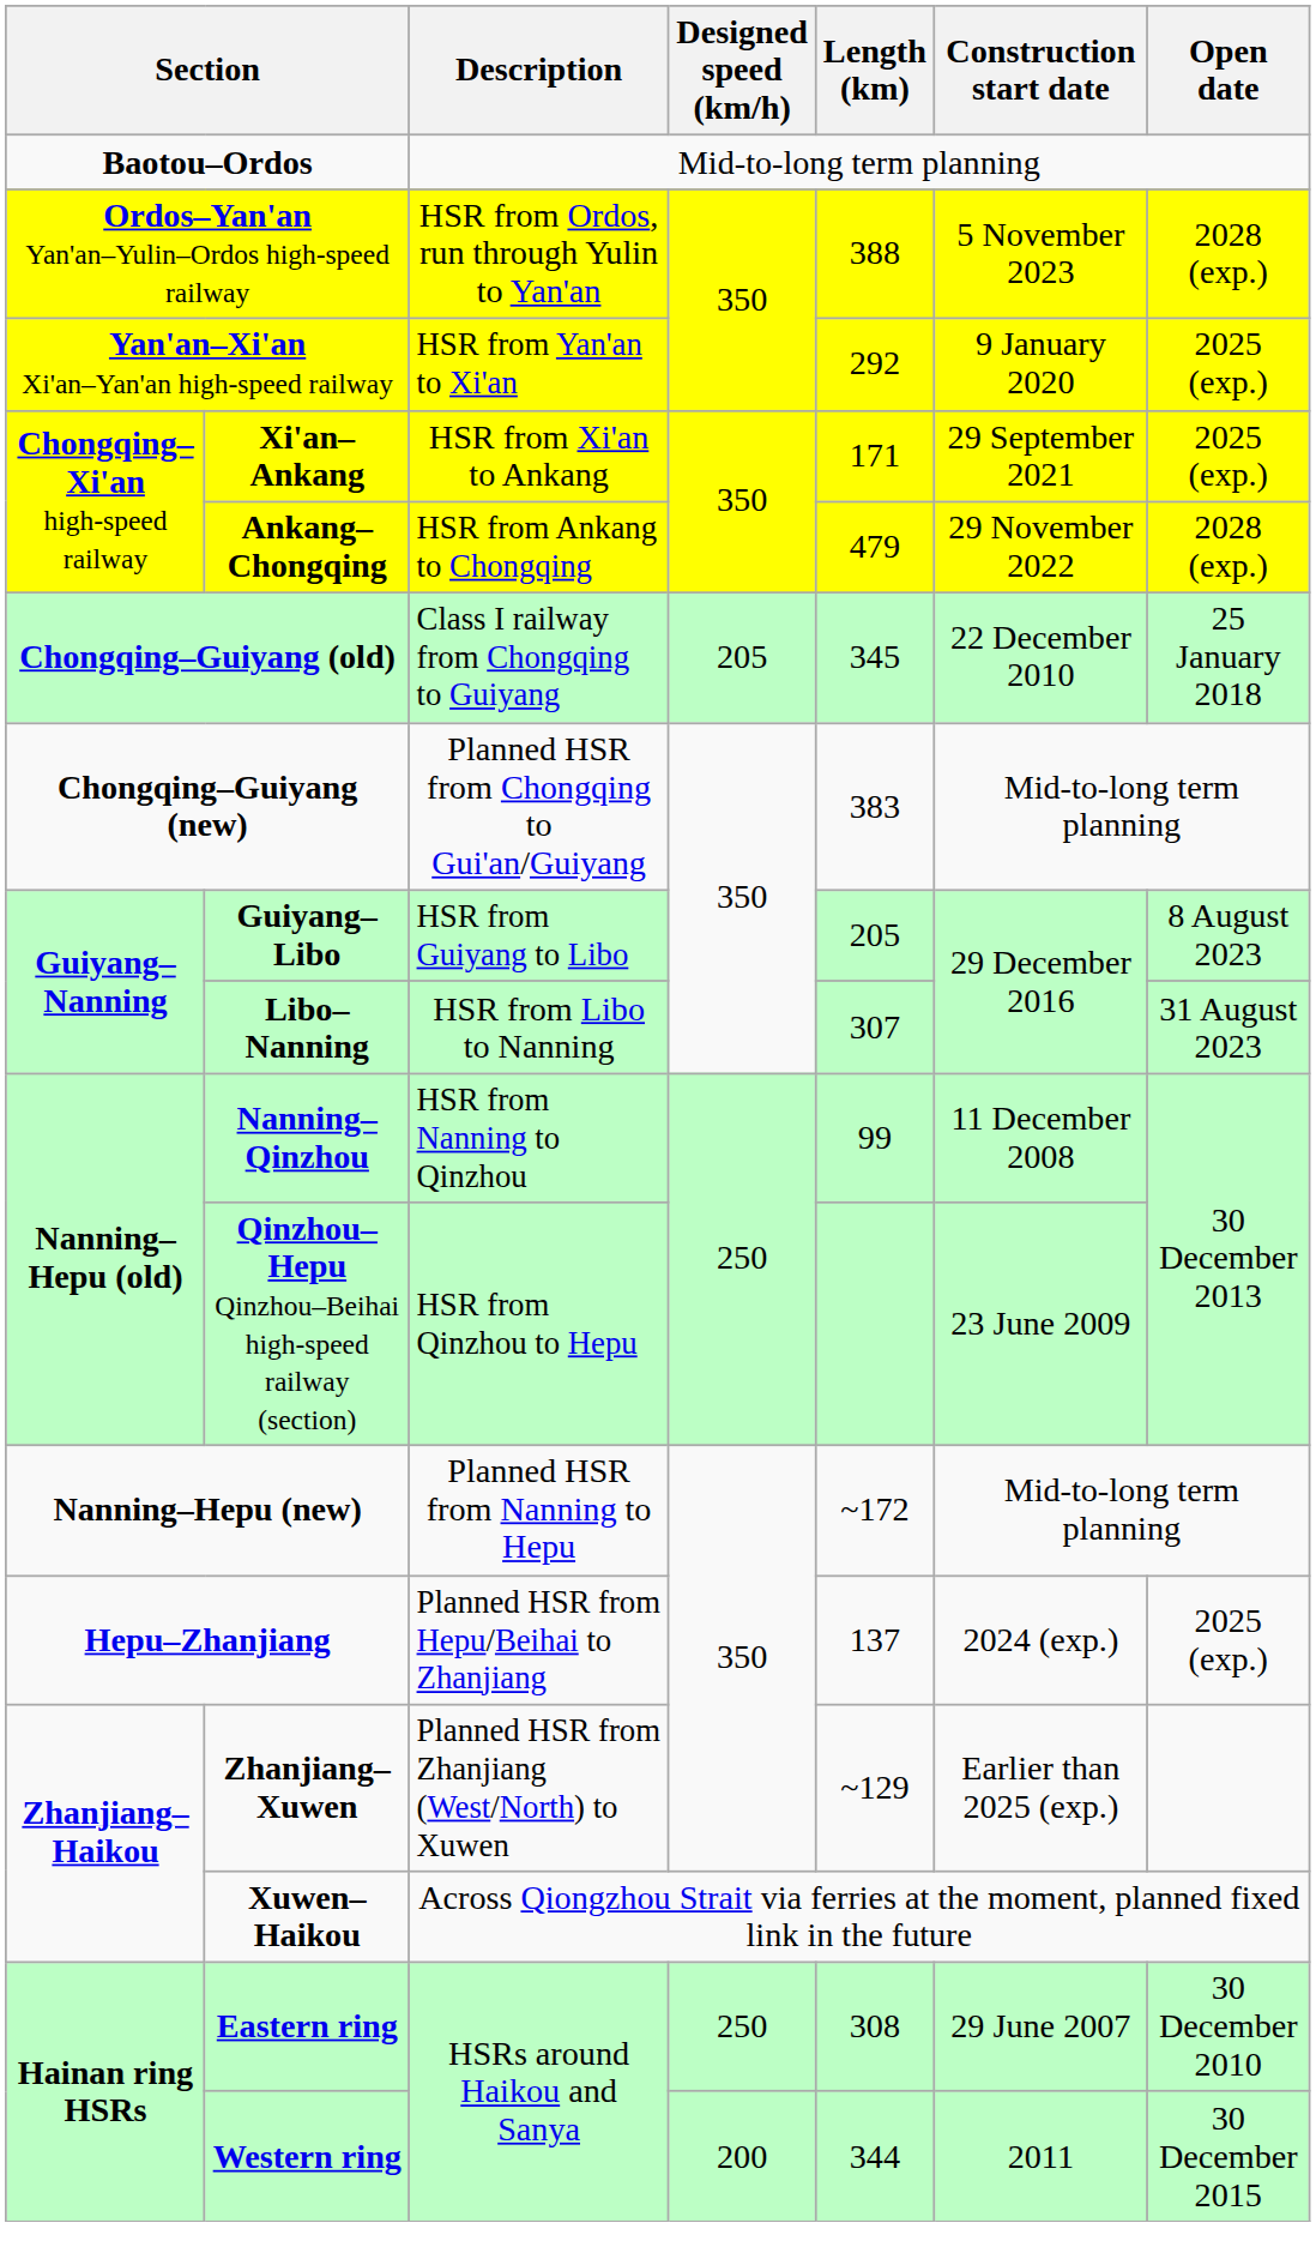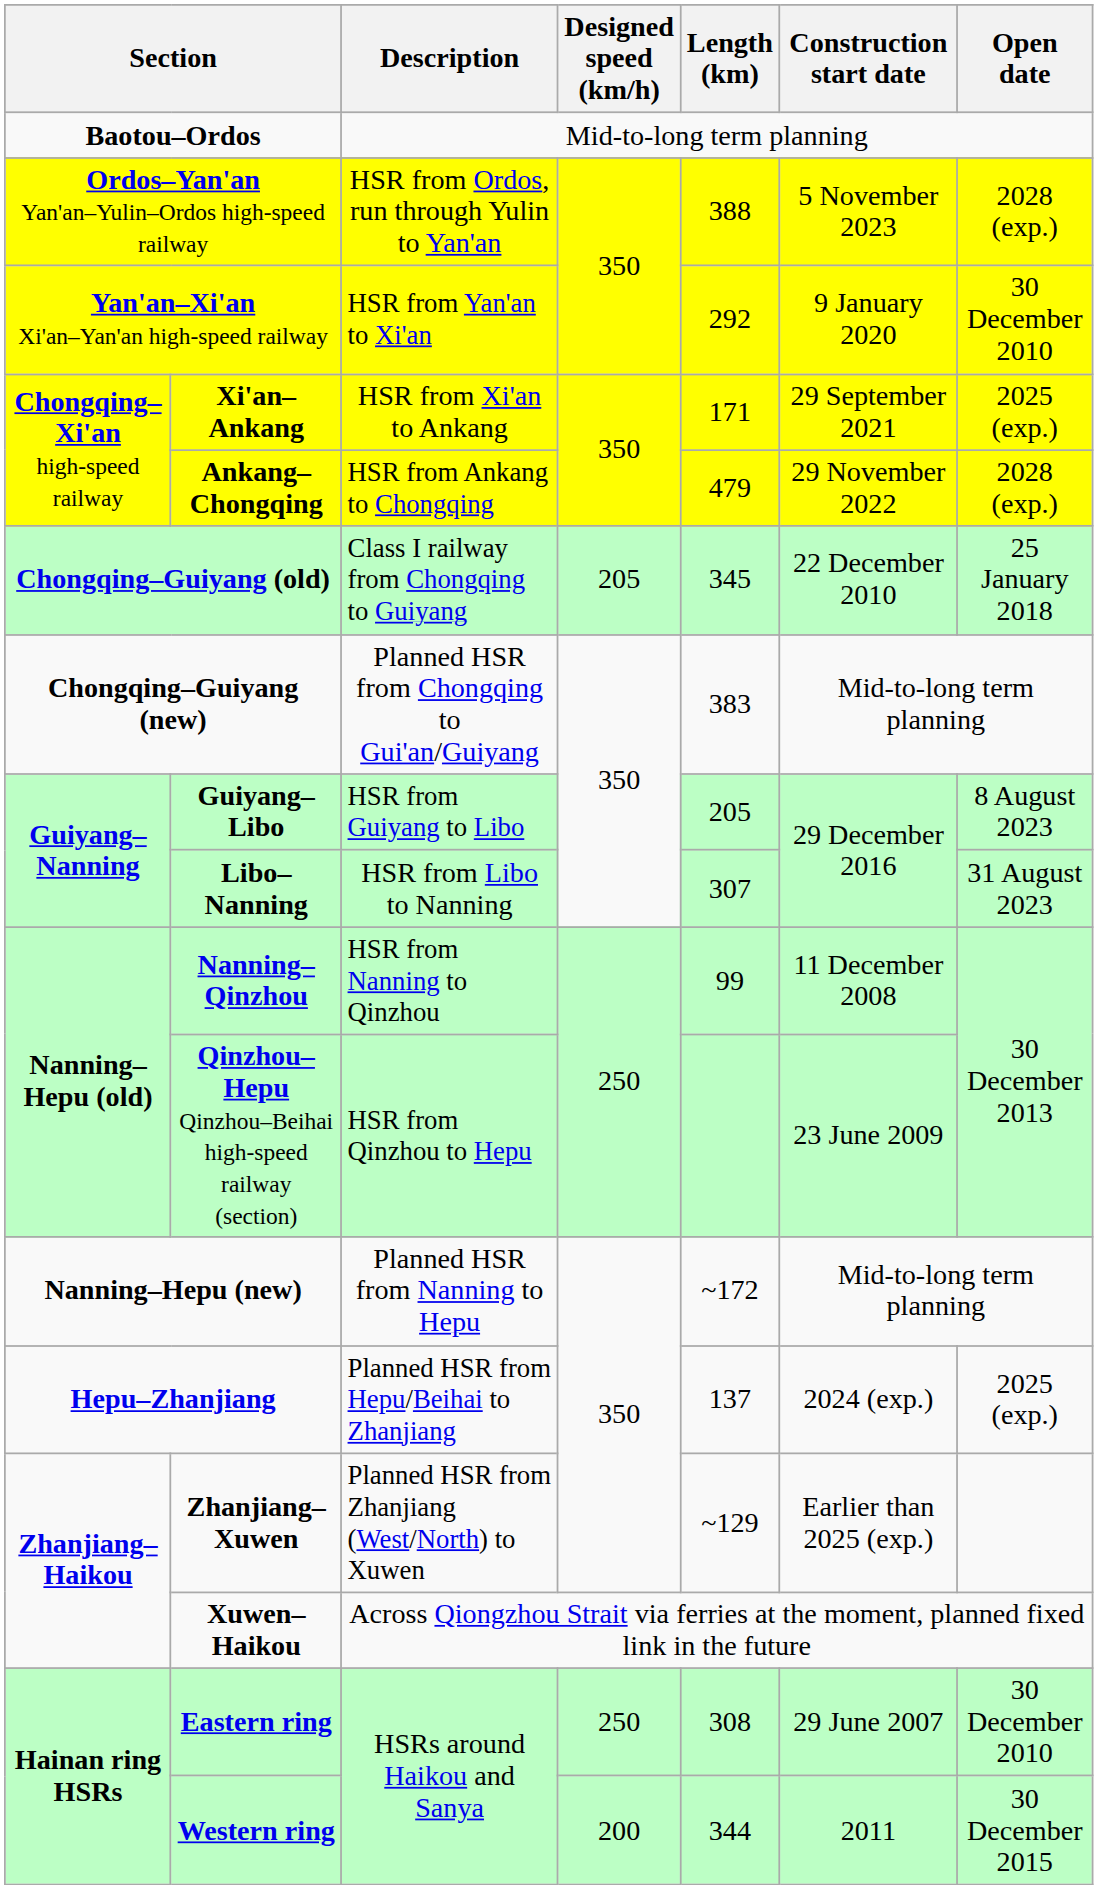 <table class="wikitable sortable" width="70%" style="font-size:100%;text-align: center;">
 <tr>
 <th colspan="2"><strong>Section</strong></th>
 <th><strong>Description</strong></th>
 <th><strong>Designed <br> speed <br> (km/h)</strong> <br></th>
 <th><strong>Length <br> (km)</strong> <br></th>
 <th><strong>Construction <br> start date</strong> <br></th>
 <th><strong>Open date</strong> <br></th>
 </tr>
 <tr>
 <td colspan="2"><strong>Baotou–Ordos</strong></td>
 <td colspan="5">Mid-to-long term planning</td>
 </tr>
 <tr style="background:yellow;">
 <td colspan="2"><strong><a href='#'>Ordos–Yan'an</a></strong><br><small>Yan'an–Yulin–Ordos high-speed railway</small></td>
 <td>HSR from <a href='#'>Ordos</a>, run through Yulin to <a href='#'>Yan'an</a></td>
 <td rowspan="2">350</td>
 <td>388</td>
 <td>5 November 2023</td>
 <td>2028 (exp.)</td>
 </tr>
 <tr style="background:yellow;">
 <td colspan="2"><strong><a href='#'>Yan'an–Xi'an</a></strong><br><small>Xi'an–Yan'an high-speed railway</small></td>
 <td style="font-size:95%; text-align:left">HSR from <a href='#'>Yan'an</a> to <a href='#'>Xi'an</a></td>
 <td>292</td>
 <td>9 January 2020</td>
-<td>2025 (exp.)</td>
+<td>30 December 2010</td>
 </tr>
 <tr style="background:yellow;">
 <td rowspan="2"><strong><a href='#'>Chongqing–Xi'an</a></strong><br><small>high-speed railway</small></td>
 <td><strong>Xi'an–Ankang</strong></td>
 <td>HSR from <a href='#'>Xi'an</a> to Ankang</td>
 <td rowspan="2">350</td>
 <td>171</td>
 <td>29 September 2021</td>
 <td>2025 (exp.)</td>
 </tr>
 <tr style="background:yellow;">
 <td><strong>Ankang–Chongqing</strong></td>
 <td style="font-size:95%; text-align:left">HSR from Ankang to <a href='#'>Chongqing</a></td>
 <td>479</td>
 <td>29 November 2022</td>
 <td>2028 (exp.)</td>
 </tr>
 <tr style="background:#bcffc5;">
 <td colspan="2"><strong><a href='#'>Chongqing–Guiyang</a> (old)</strong></td>
 <td style="font-size:95%; text-align:left">Class I railway from <a href='#'>Chongqing</a> to <a href='#'>Guiyang</a></td>
 <td>205</td>
 <td>345</td>
 <td>22 December 2010</td>
 <td>25 January 2018</td>
 </tr>
 <tr>
 <td colspan="2"><strong>Chongqing–Guiyang (new)</strong></td>
 <td>Planned HSR from <a href='#'>Chongqing</a> to <a href='#'>Gui'an</a>/<a href='#'>Guiyang</a></td>
 <td rowspan="3">350</td>
 <td>383</td>
 <td colspan="2">Mid-to-long term planning</td>
 </tr>
 <tr style="background:#bcffc5;">
 <td rowspan="2"><strong><a href='#'>Guiyang–Nanning</a></strong></td>
 <td><strong>Guiyang–Libo</strong></td>
 <td style="font-size:95%; text-align:left">HSR from <a href='#'>Guiyang</a> to <a href='#'>Libo</a></td>
 <td>205</td>
 <td rowspan="2">29 December 2016</td>
 <td>8 August 2023</td>
 </tr>
 <tr style="background:#bcffc5;">
 <td><strong>Libo–Nanning</strong></td>
 <td>HSR from <a href='#'>Libo</a> to Nanning</td>
 <td>307</td>
 <td>31 August 2023</td>
 </tr>
 <tr style="background:#bcffc5;">
 <td rowspan="2"><strong>Nanning–Hepu (old)</strong></td>
 <td><strong><a href='#'>Nanning–Qinzhou</a></strong></td>
 <td style="font-size:95%; text-align:left">HSR from <a href='#'>Nanning</a> to Qinzhou</td>
 <td rowspan="2">250</td>
 <td>99</td>
 <td>11 December 2008</td>
 <td rowspan="2">30 December 2013</td>
 </tr>
 <tr style="background:#bcffc5;">
 <td><strong><a href='#'>Qinzhou–Hepu</a></strong><br><small>Qinzhou–Beihai high-speed railway (section)</small></td>
 <td style="font-size:95%; text-align:left">HSR from Qinzhou to <a href='#'>Hepu</a></td>
 <td></td>
 <td>23 June 2009</td>
 </tr>
 <tr>
 <td colspan="2"><strong>Nanning–Hepu (new)</strong></td>
 <td>Planned HSR from <a href='#'>Nanning</a> to <a href='#'>Hepu</a></td>
 <td rowspan="3">350</td>
 <td>~172</td>
 <td colspan="2">Mid-to-long term planning</td>
 </tr>
 <tr>
 <td colspan="2"><strong><a href='#'>Hepu–Zhanjiang</a></strong></td>
 <td style="font-size:95%; text-align:left">Planned HSR from <a href='#'>Hepu</a>/<a href='#'>Beihai</a> to <a href='#'>Zhanjiang</a></td>
 <td>137</td>
 <td>2024 (exp.)</td>
 <td>2025 (exp.)</td>
 </tr>
 <tr>
 <td rowspan="2"><strong><a href='#'>Zhanjiang–Haikou</a></strong></td>
 <td><strong>Zhanjiang–Xuwen</strong></td>
 <td style="font-size:95%; text-align:left">Planned HSR from Zhanjiang (<a href='#'>West</a>/<a href='#'>North</a>) to Xuwen</td>
 <td>~129</td>
 <td>Earlier than 2025 (exp.)</td>
 <td></td>
 </tr>
 <tr>
 <td><strong>Xuwen–Haikou</strong></td>
 <td colspan="5">Across <a href='#'>Qiongzhou Strait</a> via ferries at the moment, planned fixed link in the future</td>
 </tr>
 <tr style="background:#bcffc5;">
 <td rowspan="2"><strong>Hainan ring HSRs</strong></td>
 <td><strong><a href='#'>Eastern ring</a></strong></td>
 <td rowspan="2">HSRs around <a href='#'>Haikou</a> and <a href='#'>Sanya</a></td>
 <td>250</td>
 <td>308</td>
 <td>29 June 2007</td>
 <td>30 December 2010</td>
 </tr>
 <tr style="background:#bcffc5;">
 <td><strong><a href='#'>Western ring</a></strong></td>
 <td>200</td>
 <td>344</td>
 <td>2011</td>
 <td>30 December 2015</td>
 </tr>
 </table>
